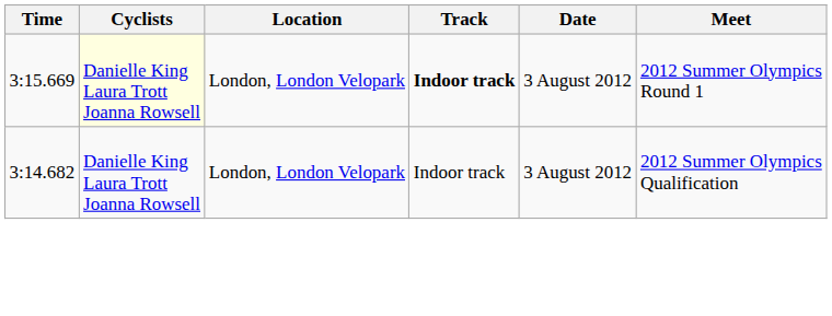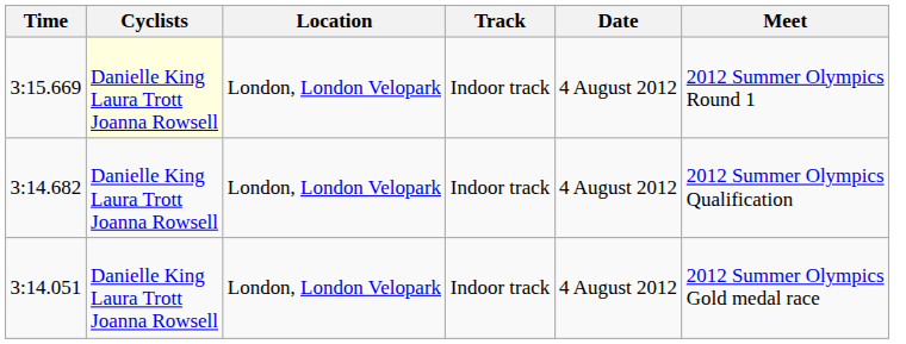 <table class="wikitable">
 <tr align="left">
 <th>Time</th>
 <th>Cyclists</th>
 <th>Location</th>
 <th>Track</th>
 <th>Date</th>
 <th>Meet</th>
 </tr>
 <tr>
 <td>3:15.669</td>
 <td style="background: lightyellow;"><br><a href='#'>Danielle King</a><br><a href='#'>Laura Trott</a><br><a href='#'>Joanna Rowsell</a></td>
 <td> London, <a href='#'>London Velopark</a></td>
-<td><strong>Indoor track</strong></td>
-<td>3 August 2012</td>
+<td>Indoor track</td>
+<td>4 August 2012</td>
 <td><a href='#'>2012 Summer Olympics</a><br>Round 1</td>
 </tr>
 <tr>
 <td>3:14.682</td>
 <td><br><a href='#'>Danielle King</a><br><a href='#'>Laura Trott</a><br><a href='#'>Joanna Rowsell</a></td>
 <td> London, <a href='#'>London Velopark</a></td>
 <td>Indoor track</td>
-<td>3 August 2012</td>
+<td>4 August 2012</td>
 <td><a href='#'>2012 Summer Olympics</a><br>Qualification</td>
 </tr>
+<tr>
+<td>3:14.051</td>
+<td><br><a href='#'>Danielle King</a><br><a href='#'>Laura Trott</a><br><a href='#'>Joanna Rowsell</a></td>
+<td> London, <a href='#'>London Velopark</a></td>
+<td>Indoor track</td>
+<td>4 August 2012</td>
+<td><a href='#'>2012 Summer Olympics</a><br>Gold medal race</td>
+</tr>
 </table>
